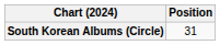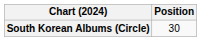 <table class="wikitable plainrowheaders" style="text-align:center">
 <tr>
 <th scope="col">Chart (2024)</th>
 <th scope="col">Position</th>
 </tr>
 <tr>
 <th scope="row">South Korean Albums (Circle)</th>
-<td>31</td>
+<td>30</td>
 </tr>
 </table>
